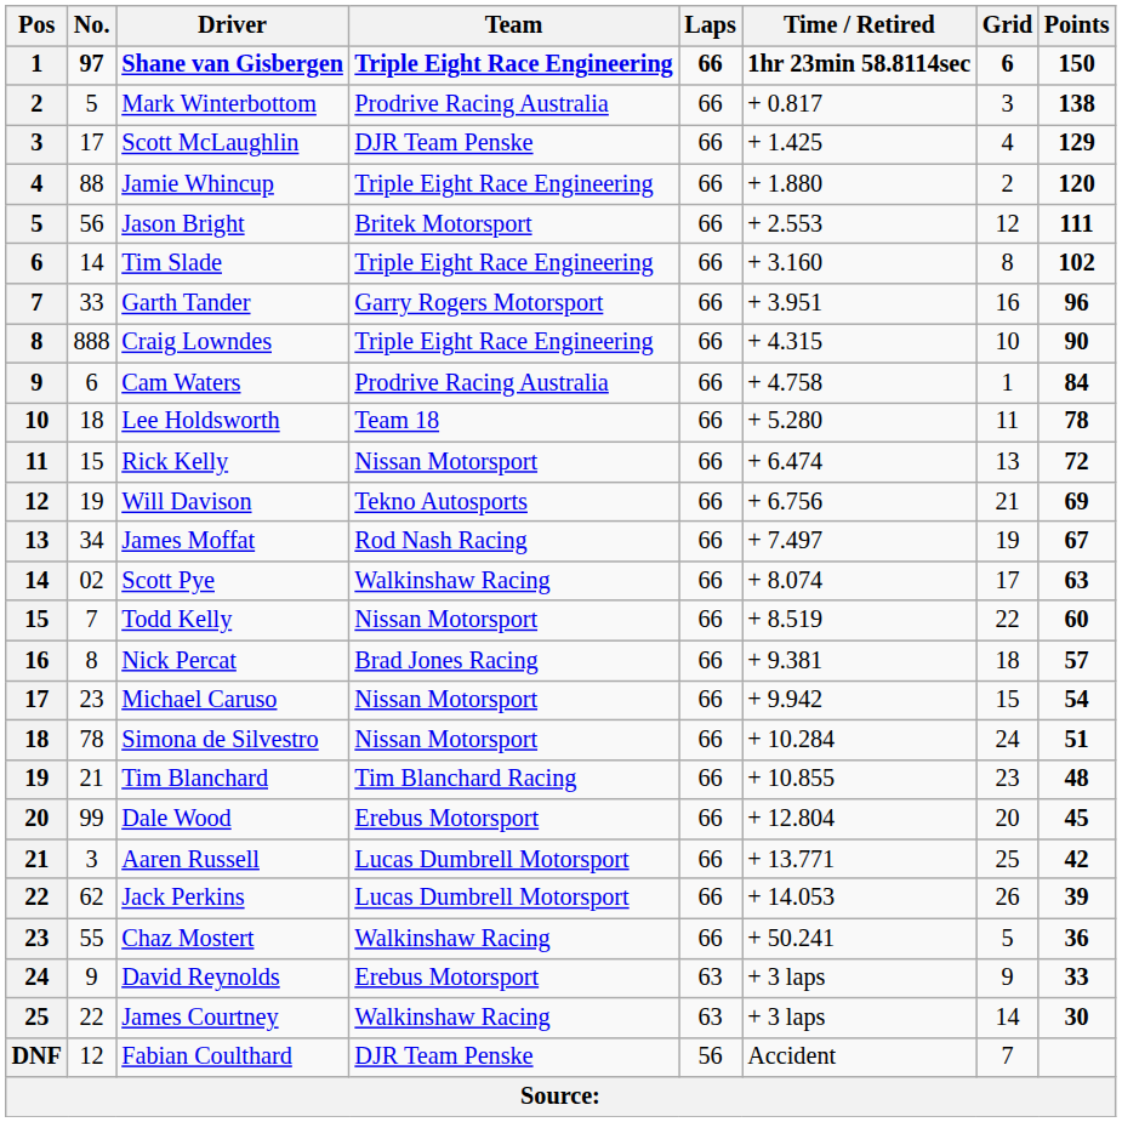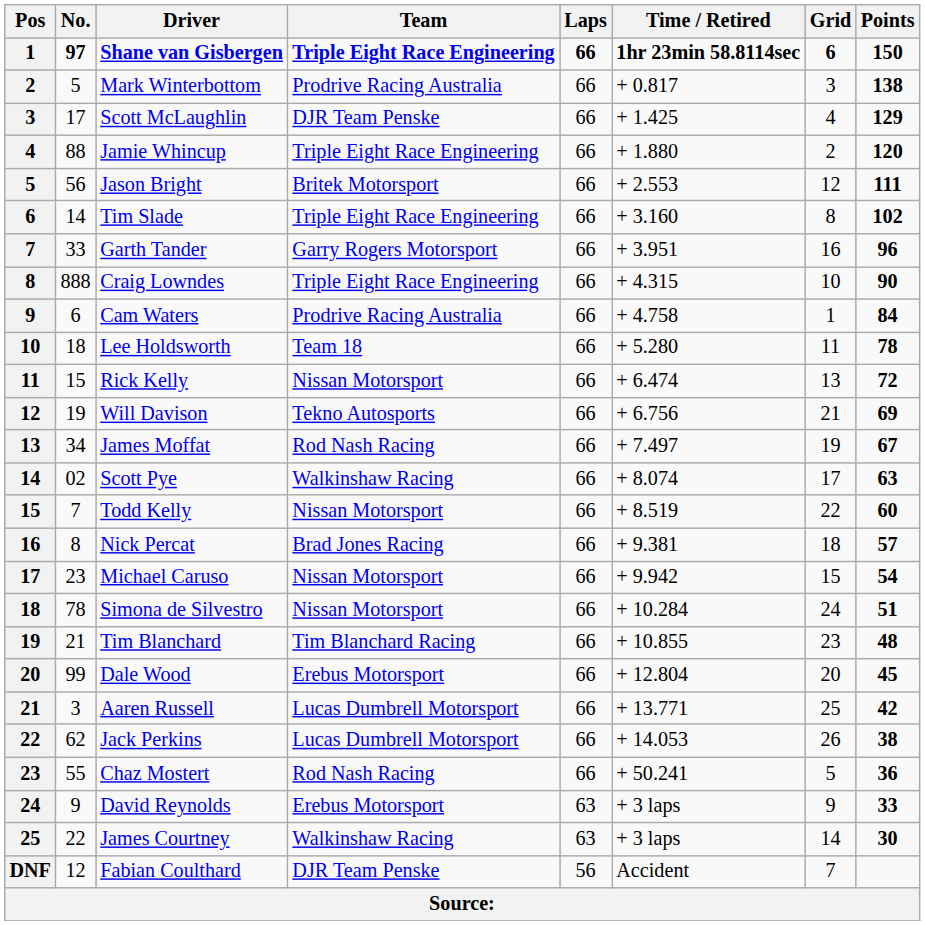 <table class="wikitable" style="font-size:87%;">
 <tr>
 <th>Pos</th>
 <th>No.</th>
 <th>Driver</th>
 <th>Team</th>
 <th>Laps</th>
 <th>Time / Retired</th>
 <th>Grid</th>
 <th>Points</th>
 </tr>
 <tr>
 <th>1</th>
 <td align="center"><strong>97</strong></td>
 <td> <strong><a href='#'>Shane van Gisbergen</a></strong></td>
 <td><strong><a href='#'>Triple Eight Race Engineering</a></strong></td>
 <td align="center"><strong>66</strong></td>
 <td><strong>1hr 23min 58.8114sec</strong></td>
 <td align="center"><strong>6</strong></td>
 <td align="center"><strong>150</strong></td>
 </tr>
 <tr>
 <th>2</th>
 <td align="center">5</td>
 <td> <a href='#'>Mark Winterbottom</a></td>
 <td><a href='#'>Prodrive Racing Australia</a></td>
 <td align="center">66</td>
 <td>+ 0.817</td>
 <td align="center">3</td>
 <td align="center"><strong>138</strong></td>
 </tr>
 <tr>
 <th>3</th>
 <td align="center">17</td>
 <td> <a href='#'>Scott McLaughlin</a></td>
 <td><a href='#'>DJR Team Penske</a></td>
 <td align="center">66</td>
 <td>+ 1.425</td>
 <td align="center">4</td>
 <td align="center"><strong>129</strong></td>
 </tr>
 <tr>
 <th>4</th>
 <td align="center">88</td>
 <td> <a href='#'>Jamie Whincup</a></td>
 <td><a href='#'>Triple Eight Race Engineering</a></td>
 <td align="center">66</td>
 <td>+ 1.880</td>
 <td align="center">2</td>
 <td align="center"><strong>120</strong></td>
 </tr>
 <tr>
 <th>5</th>
 <td align="center">56</td>
 <td> <a href='#'>Jason Bright</a></td>
 <td><a href='#'>Britek Motorsport</a></td>
 <td align="center">66</td>
 <td>+ 2.553</td>
 <td align="center">12</td>
 <td align="center"><strong>111</strong></td>
 </tr>
 <tr>
 <th>6</th>
 <td align="center">14</td>
 <td> <a href='#'>Tim Slade</a></td>
 <td><a href='#'>Triple Eight Race Engineering</a></td>
 <td align="center">66</td>
 <td>+ 3.160</td>
 <td align="center">8</td>
 <td align="center"><strong>102</strong></td>
 </tr>
 <tr>
 <th>7</th>
 <td align="center">33</td>
 <td> <a href='#'>Garth Tander</a></td>
 <td><a href='#'>Garry Rogers Motorsport</a></td>
 <td align="center">66</td>
 <td>+ 3.951</td>
 <td align="center">16</td>
 <td align="center"><strong>96</strong></td>
 </tr>
 <tr>
 <th>8</th>
 <td align="center">888</td>
 <td> <a href='#'>Craig Lowndes</a></td>
 <td><a href='#'>Triple Eight Race Engineering</a></td>
 <td align="center">66</td>
 <td>+ 4.315</td>
 <td align="center">10</td>
 <td align="center"><strong>90</strong></td>
 </tr>
 <tr>
 <th>9</th>
 <td align="center">6</td>
 <td> <a href='#'>Cam Waters</a></td>
 <td><a href='#'>Prodrive Racing Australia</a></td>
 <td align="center">66</td>
 <td>+ 4.758</td>
 <td align="center">1</td>
 <td align="center"><strong>84</strong></td>
 </tr>
 <tr>
 <th>10</th>
 <td align="center">18</td>
 <td> <a href='#'>Lee Holdsworth</a></td>
 <td><a href='#'>Team 18</a></td>
 <td align="center">66</td>
 <td>+ 5.280</td>
 <td align="center">11</td>
 <td align="center"><strong>78</strong></td>
 </tr>
 <tr>
 <th>11</th>
 <td align="center">15</td>
 <td> <a href='#'>Rick Kelly</a></td>
 <td><a href='#'>Nissan Motorsport</a></td>
 <td align="center">66</td>
 <td>+ 6.474</td>
 <td align="center">13</td>
 <td align="center"><strong>72</strong></td>
 </tr>
 <tr>
 <th>12</th>
 <td align="center">19</td>
 <td> <a href='#'>Will Davison</a></td>
 <td><a href='#'>Tekno Autosports</a></td>
 <td align="center">66</td>
 <td>+ 6.756</td>
 <td align="center">21</td>
 <td align="center"><strong>69</strong></td>
 </tr>
 <tr>
 <th>13</th>
 <td align="center">34</td>
 <td> <a href='#'>James Moffat</a></td>
 <td><a href='#'>Rod Nash Racing</a></td>
 <td align="center">66</td>
 <td>+ 7.497</td>
 <td align="center">19</td>
 <td align="center"><strong>67</strong></td>
 </tr>
 <tr>
 <th>14</th>
 <td align="center">02</td>
 <td> <a href='#'>Scott Pye</a></td>
 <td><a href='#'>Walkinshaw Racing</a></td>
 <td align="center">66</td>
 <td>+ 8.074</td>
 <td align="center">17</td>
 <td align="center"><strong>63</strong></td>
 </tr>
 <tr>
 <th>15</th>
 <td align="center">7</td>
 <td> <a href='#'>Todd Kelly</a></td>
 <td><a href='#'>Nissan Motorsport</a></td>
 <td align="center">66</td>
 <td>+ 8.519</td>
 <td align="center">22</td>
 <td align="center"><strong>60</strong></td>
 </tr>
 <tr>
 <th>16</th>
 <td align="center">8</td>
 <td> <a href='#'>Nick Percat</a></td>
 <td><a href='#'>Brad Jones Racing</a></td>
 <td align="center">66</td>
 <td>+ 9.381</td>
 <td align="center">18</td>
 <td align="center"><strong>57</strong></td>
 </tr>
 <tr>
 <th>17</th>
 <td align="center">23</td>
 <td> <a href='#'>Michael Caruso</a></td>
 <td><a href='#'>Nissan Motorsport</a></td>
 <td align="center">66</td>
 <td>+ 9.942</td>
 <td align="center">15</td>
 <td align="center"><strong>54</strong></td>
 </tr>
 <tr>
 <th>18</th>
 <td align="center">78</td>
 <td> <a href='#'>Simona de Silvestro</a></td>
 <td><a href='#'>Nissan Motorsport</a></td>
 <td align="center">66</td>
 <td>+ 10.284</td>
 <td align="center">24</td>
 <td align="center"><strong>51</strong></td>
 </tr>
 <tr>
 <th>19</th>
 <td align="center">21</td>
 <td> <a href='#'>Tim Blanchard</a></td>
 <td><a href='#'>Tim Blanchard Racing</a></td>
 <td align="center">66</td>
 <td>+ 10.855</td>
 <td align="center">23</td>
 <td align="center"><strong>48</strong></td>
 </tr>
 <tr>
 <th>20</th>
 <td align="center">99</td>
 <td> <a href='#'>Dale Wood</a></td>
 <td><a href='#'>Erebus Motorsport</a></td>
 <td align="center">66</td>
 <td>+ 12.804</td>
 <td align="center">20</td>
 <td align="center"><strong>45</strong></td>
 </tr>
 <tr>
 <th>21</th>
 <td align="center">3</td>
 <td> <a href='#'>Aaren Russell</a></td>
 <td><a href='#'>Lucas Dumbrell Motorsport</a></td>
 <td align="center">66</td>
 <td>+ 13.771</td>
 <td align="center">25</td>
 <td align="center"><strong>42</strong></td>
 </tr>
 <tr>
 <th>22</th>
 <td align="center">62</td>
 <td> <a href='#'>Jack Perkins</a></td>
 <td><a href='#'>Lucas Dumbrell Motorsport</a></td>
 <td align="center">66</td>
 <td>+ 14.053</td>
 <td align="center">26</td>
-<td align="center"><strong>39</strong></td>
+<td align="center"><strong>38</strong></td>
 </tr>
 <tr>
 <th>23</th>
 <td align="center">55</td>
 <td> <a href='#'>Chaz Mostert</a></td>
-<td><a href='#'>Walkinshaw Racing</a></td>
+<td><a href='#'>Rod Nash Racing</a></td>
 <td align="center">66</td>
 <td>+ 50.241</td>
 <td align="center">5</td>
 <td align="center"><strong>36</strong></td>
 </tr>
 <tr>
 <th>24</th>
 <td align="center">9</td>
 <td> <a href='#'>David Reynolds</a></td>
 <td><a href='#'>Erebus Motorsport</a></td>
 <td align="center">63</td>
 <td>+ 3 laps</td>
 <td align="center">9</td>
 <td align="center"><strong>33</strong></td>
 </tr>
 <tr>
 <th>25</th>
 <td align="center">22</td>
 <td> <a href='#'>James Courtney</a></td>
 <td><a href='#'>Walkinshaw Racing</a></td>
 <td align="center">63</td>
 <td>+ 3 laps</td>
 <td align="center">14</td>
 <td align="center"><strong>30</strong></td>
 </tr>
 <tr>
 <th>DNF</th>
 <td align="center">12</td>
 <td> <a href='#'>Fabian Coulthard</a></td>
 <td><a href='#'>DJR Team Penske</a></td>
 <td align="center">56</td>
 <td>Accident</td>
 <td align="center">7</td>
 <td align="center"></td>
 </tr>
 <tr>
 <th colspan="8">Source:</th>
 </tr>
 <tr>
 </tr>
 </table>
